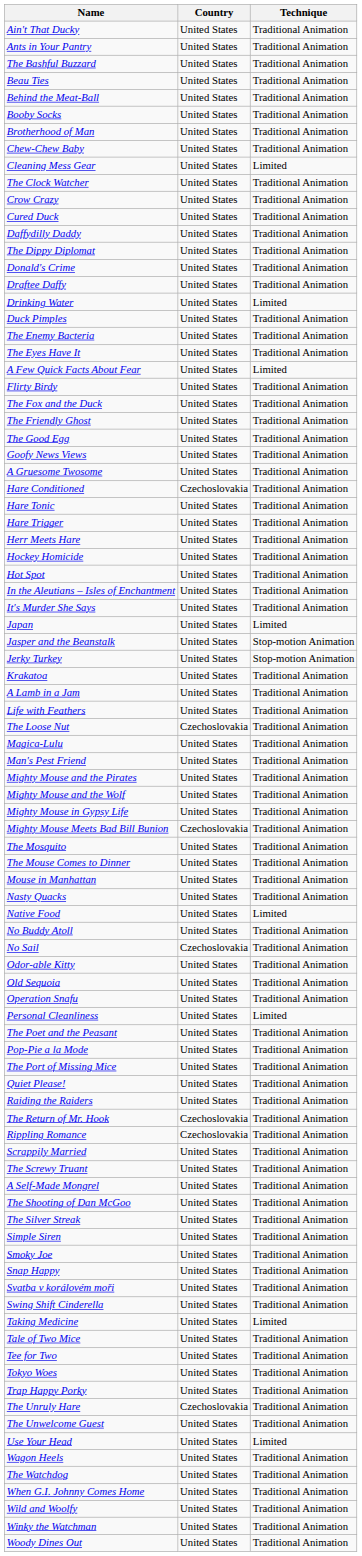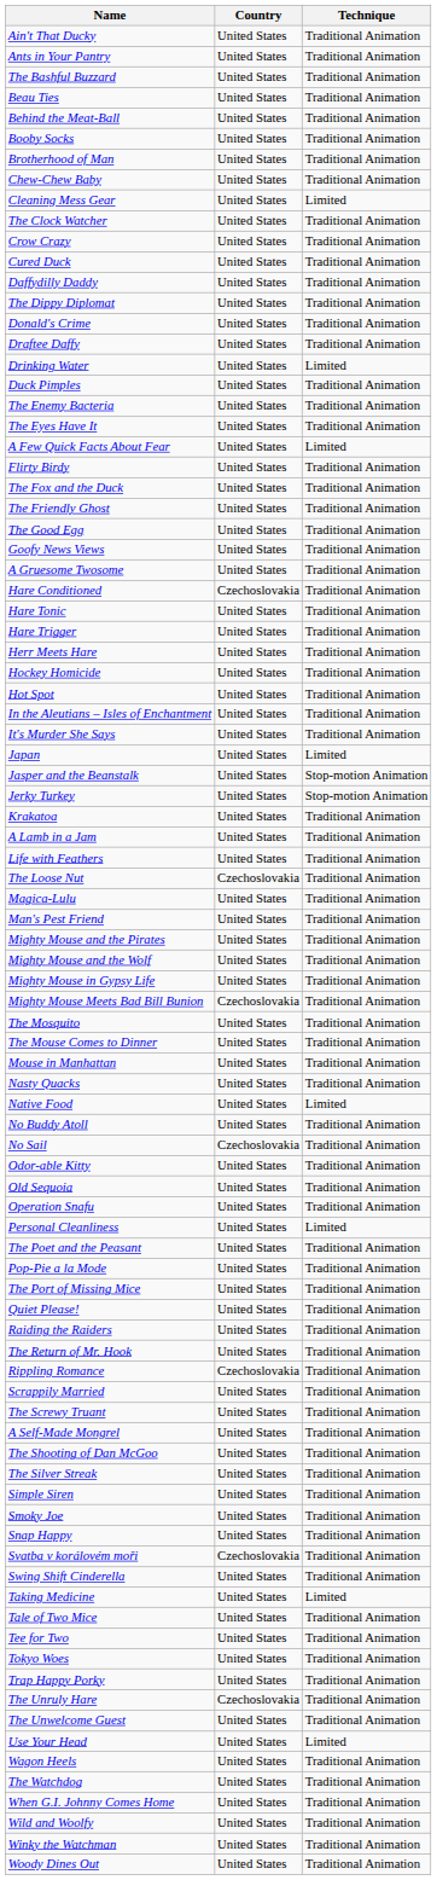 <table class="wikitable sortable">
 <tr>
 <th>Name</th>
 <th>Country</th>
 <th>Technique</th>
 </tr>
 <tr>
 <td><em><a href='#'>Ain't That Ducky</a></em></td>
 <td>United States</td>
 <td>Traditional Animation</td>
 </tr>
 <tr>
 <td><em><a href='#'>Ants in Your Pantry</a></em></td>
 <td>United States</td>
 <td>Traditional Animation</td>
 </tr>
 <tr>
 <td><em><a href='#'>The Bashful Buzzard</a></em></td>
 <td>United States</td>
 <td>Traditional Animation</td>
 </tr>
 <tr>
 <td><em><a href='#'>Beau Ties</a></em></td>
 <td>United States</td>
 <td>Traditional Animation</td>
 </tr>
 <tr>
 <td><em><a href='#'>Behind the Meat-Ball</a></em></td>
 <td>United States</td>
 <td>Traditional Animation</td>
 </tr>
 <tr>
 <td><em><a href='#'>Booby Socks</a></em></td>
 <td>United States</td>
 <td>Traditional Animation</td>
 </tr>
 <tr>
 <td><em><a href='#'>Brotherhood of Man</a></em></td>
 <td>United States</td>
 <td>Traditional Animation</td>
 </tr>
 <tr>
 <td><em><a href='#'>Chew-Chew Baby</a></em></td>
 <td>United States</td>
 <td>Traditional Animation</td>
 </tr>
 <tr>
 <td><em><a href='#'>Cleaning Mess Gear</a></em></td>
 <td>United States</td>
 <td>Limited</td>
 </tr>
 <tr>
 <td><em><a href='#'>The Clock Watcher</a></em></td>
 <td>United States</td>
 <td>Traditional Animation</td>
 </tr>
 <tr>
 <td><em><a href='#'>Crow Crazy</a></em></td>
 <td>United States</td>
 <td>Traditional Animation</td>
 </tr>
 <tr>
 <td><em><a href='#'>Cured Duck</a></em></td>
 <td>United States</td>
 <td>Traditional Animation</td>
 </tr>
 <tr>
 <td><em><a href='#'>Daffydilly Daddy</a></em></td>
 <td>United States</td>
 <td>Traditional Animation</td>
 </tr>
 <tr>
 <td><em><a href='#'>The Dippy Diplomat</a></em></td>
 <td>United States</td>
 <td>Traditional Animation</td>
 </tr>
 <tr>
 <td><em><a href='#'>Donald's Crime</a></em></td>
 <td>United States</td>
 <td>Traditional Animation</td>
 </tr>
 <tr>
 <td><em><a href='#'>Draftee Daffy</a></em></td>
 <td>United States</td>
 <td>Traditional Animation</td>
 </tr>
 <tr>
 <td><em><a href='#'>Drinking Water</a></em></td>
 <td>United States</td>
 <td>Limited</td>
 </tr>
 <tr>
 <td><em><a href='#'>Duck Pimples</a></em></td>
 <td>United States</td>
 <td>Traditional Animation</td>
 </tr>
 <tr>
 <td><em><a href='#'>The Enemy Bacteria</a></em></td>
 <td>United States</td>
 <td>Traditional Animation</td>
 </tr>
 <tr>
 <td><em><a href='#'>The Eyes Have It</a></em></td>
 <td>United States</td>
 <td>Traditional Animation</td>
 </tr>
 <tr>
 <td><em><a href='#'>A Few Quick Facts About Fear</a></em></td>
 <td>United States</td>
 <td>Limited</td>
 </tr>
 <tr>
 <td><em><a href='#'>Flirty Birdy</a></em></td>
 <td>United States</td>
 <td>Traditional Animation</td>
 </tr>
 <tr>
 <td><em><a href='#'>The Fox and the Duck</a></em></td>
 <td>United States</td>
 <td>Traditional Animation</td>
 </tr>
 <tr>
 <td><em><a href='#'>The Friendly Ghost</a></em></td>
 <td>United States</td>
 <td>Traditional Animation</td>
 </tr>
 <tr>
 <td><em><a href='#'>The Good Egg</a></em></td>
 <td>United States</td>
 <td>Traditional Animation</td>
 </tr>
 <tr>
 <td><em><a href='#'>Goofy News Views</a></em></td>
 <td>United States</td>
 <td>Traditional Animation</td>
 </tr>
 <tr>
 <td><em><a href='#'>A Gruesome Twosome</a></em></td>
 <td>United States</td>
 <td>Traditional Animation</td>
 </tr>
 <tr>
 <td><em><a href='#'>Hare Conditioned</a></em></td>
 <td>Czechoslovakia</td>
 <td>Traditional Animation</td>
 </tr>
 <tr>
 <td><em><a href='#'>Hare Tonic</a></em></td>
 <td>United States</td>
 <td>Traditional Animation</td>
 </tr>
 <tr>
 <td><em><a href='#'>Hare Trigger</a></em></td>
 <td>United States</td>
 <td>Traditional Animation</td>
 </tr>
 <tr>
 <td><em><a href='#'>Herr Meets Hare</a></em></td>
 <td>United States</td>
 <td>Traditional Animation</td>
 </tr>
 <tr>
 <td><em><a href='#'>Hockey Homicide</a></em></td>
 <td>United States</td>
 <td>Traditional Animation</td>
 </tr>
 <tr>
 <td><em><a href='#'>Hot Spot</a></em></td>
 <td>United States</td>
 <td>Traditional Animation</td>
 </tr>
 <tr>
 <td><em><a href='#'>In the Aleutians – Isles of Enchantment</a></em></td>
 <td>United States</td>
 <td>Traditional Animation</td>
 </tr>
 <tr>
 <td><em><a href='#'>It's Murder She Says</a></em></td>
 <td>United States</td>
 <td>Traditional Animation</td>
 </tr>
 <tr>
 <td><em><a href='#'>Japan</a></em></td>
 <td>United States</td>
 <td>Limited</td>
 </tr>
 <tr>
 <td><em><a href='#'>Jasper and the Beanstalk</a></em></td>
 <td>United States</td>
 <td>Stop-motion Animation</td>
 </tr>
 <tr>
 <td><em><a href='#'>Jerky Turkey</a></em></td>
 <td>United States</td>
 <td>Stop-motion Animation</td>
 </tr>
 <tr>
 <td><em><a href='#'>Krakatoa</a></em></td>
 <td>United States</td>
 <td>Traditional Animation</td>
 </tr>
 <tr>
 <td><em><a href='#'>A Lamb in a Jam</a></em></td>
 <td>United States</td>
 <td>Traditional Animation</td>
 </tr>
 <tr>
 <td><em><a href='#'>Life with Feathers</a></em></td>
 <td>United States</td>
 <td>Traditional Animation</td>
 </tr>
 <tr>
 <td><em><a href='#'>The Loose Nut</a></em></td>
 <td>Czechoslovakia</td>
 <td>Traditional Animation</td>
 </tr>
 <tr>
 <td><em><a href='#'>Magica-Lulu</a></em></td>
 <td>United States</td>
 <td>Traditional Animation</td>
 </tr>
 <tr>
 <td><em><a href='#'>Man's Pest Friend</a></em></td>
 <td>United States</td>
 <td>Traditional Animation</td>
 </tr>
 <tr>
 <td><em><a href='#'>Mighty Mouse and the Pirates</a></em></td>
 <td>United States</td>
 <td>Traditional Animation</td>
 </tr>
 <tr>
 <td><em><a href='#'>Mighty Mouse and the Wolf</a></em></td>
 <td>United States</td>
 <td>Traditional Animation</td>
 </tr>
 <tr>
 <td><em><a href='#'>Mighty Mouse in Gypsy Life</a></em></td>
 <td>United States</td>
 <td>Traditional Animation</td>
 </tr>
 <tr>
 <td><em><a href='#'>Mighty Mouse Meets Bad Bill Bunion</a></em></td>
 <td>Czechoslovakia</td>
 <td>Traditional Animation</td>
 </tr>
 <tr>
 <td><em><a href='#'>The Mosquito</a></em></td>
 <td>United States</td>
 <td>Traditional Animation</td>
 </tr>
 <tr>
 <td><em><a href='#'>The Mouse Comes to Dinner</a></em></td>
 <td>United States</td>
 <td>Traditional Animation</td>
 </tr>
 <tr>
 <td><em><a href='#'>Mouse in Manhattan</a></em></td>
 <td>United States</td>
 <td>Traditional Animation</td>
 </tr>
 <tr>
 <td><em><a href='#'>Nasty Quacks</a></em></td>
 <td>United States</td>
 <td>Traditional Animation</td>
 </tr>
 <tr>
 <td><em><a href='#'>Native Food</a></em></td>
 <td>United States</td>
 <td>Limited</td>
 </tr>
 <tr>
 <td><em><a href='#'>No Buddy Atoll</a></em></td>
 <td>United States</td>
 <td>Traditional Animation</td>
 </tr>
 <tr>
 <td><em><a href='#'>No Sail</a></em></td>
 <td>Czechoslovakia</td>
 <td>Traditional Animation</td>
 </tr>
 <tr>
 <td><em><a href='#'>Odor-able Kitty</a></em></td>
 <td>United States</td>
 <td>Traditional Animation</td>
 </tr>
 <tr>
 <td><em><a href='#'>Old Sequoia</a></em></td>
 <td>United States</td>
 <td>Traditional Animation</td>
 </tr>
 <tr>
 <td><em><a href='#'>Operation Snafu</a></em></td>
 <td>United States</td>
 <td>Traditional Animation</td>
 </tr>
 <tr>
 <td><em><a href='#'>Personal Cleanliness</a></em></td>
 <td>United States</td>
 <td>Limited</td>
 </tr>
 <tr>
 <td><em><a href='#'>The Poet and the Peasant</a></em></td>
 <td>United States</td>
 <td>Traditional Animation</td>
 </tr>
 <tr>
 <td><em><a href='#'>Pop-Pie a la Mode</a></em></td>
 <td>United States</td>
 <td>Traditional Animation</td>
 </tr>
 <tr>
 <td><em><a href='#'>The Port of Missing Mice</a></em></td>
 <td>United States</td>
 <td>Traditional Animation</td>
 </tr>
 <tr>
 <td><em><a href='#'>Quiet Please!</a></em></td>
 <td>United States</td>
 <td>Traditional Animation</td>
 </tr>
 <tr>
 <td><em><a href='#'>Raiding the Raiders</a></em></td>
 <td>United States</td>
 <td>Traditional Animation</td>
 </tr>
 <tr>
 <td><em><a href='#'>The Return of Mr. Hook</a></em></td>
-<td>Czechoslovakia</td>
+<td>United States</td>
 <td>Traditional Animation</td>
 </tr>
 <tr>
 <td><em><a href='#'>Rippling Romance</a></em></td>
 <td>Czechoslovakia</td>
 <td>Traditional Animation</td>
 </tr>
 <tr>
 <td><em><a href='#'>Scrappily Married</a></em></td>
 <td>United States</td>
 <td>Traditional Animation</td>
 </tr>
 <tr>
 <td><em><a href='#'>The Screwy Truant</a></em></td>
 <td>United States</td>
 <td>Traditional Animation</td>
 </tr>
 <tr>
 <td><em><a href='#'>A Self-Made Mongrel</a></em></td>
 <td>United States</td>
 <td>Traditional Animation</td>
 </tr>
 <tr>
 <td><em><a href='#'>The Shooting of Dan McGoo</a></em></td>
 <td>United States</td>
 <td>Traditional Animation</td>
 </tr>
 <tr>
 <td><em><a href='#'>The Silver Streak</a></em></td>
 <td>United States</td>
 <td>Traditional Animation</td>
 </tr>
 <tr>
 <td><em><a href='#'>Simple Siren</a></em></td>
 <td>United States</td>
 <td>Traditional Animation</td>
 </tr>
 <tr>
 <td><em><a href='#'>Smoky Joe</a></em></td>
 <td>United States</td>
 <td>Traditional Animation</td>
 </tr>
 <tr>
 <td><em><a href='#'>Snap Happy</a></em></td>
 <td>United States</td>
 <td>Traditional Animation</td>
 </tr>
 <tr>
 <td><em><a href='#'>Svatba v korálovém moři</a></em></td>
-<td>United States</td>
+<td>Czechoslovakia</td>
 <td>Traditional Animation</td>
 </tr>
 <tr>
 <td><em><a href='#'>Swing Shift Cinderella</a></em></td>
 <td>United States</td>
 <td>Traditional Animation</td>
 </tr>
 <tr>
 <td><em><a href='#'>Taking Medicine</a></em></td>
 <td>United States</td>
 <td>Limited</td>
 </tr>
 <tr>
 <td><em><a href='#'>Tale of Two Mice</a></em></td>
 <td>United States</td>
 <td>Traditional Animation</td>
 </tr>
 <tr>
 <td><em><a href='#'>Tee for Two</a></em></td>
 <td>United States</td>
 <td>Traditional Animation</td>
 </tr>
 <tr>
 <td><em><a href='#'>Tokyo Woes</a></em></td>
 <td>United States</td>
 <td>Traditional Animation</td>
 </tr>
 <tr>
 <td><em><a href='#'>Trap Happy Porky</a></em></td>
 <td>United States</td>
 <td>Traditional Animation</td>
 </tr>
 <tr>
 <td><em><a href='#'>The Unruly Hare</a></em></td>
 <td>Czechoslovakia</td>
 <td>Traditional Animation</td>
 </tr>
 <tr>
 <td><em><a href='#'>The Unwelcome Guest</a></em></td>
 <td>United States</td>
 <td>Traditional Animation</td>
 </tr>
 <tr>
 <td><em><a href='#'>Use Your Head</a></em></td>
 <td>United States</td>
 <td>Limited</td>
 </tr>
 <tr>
 <td><em><a href='#'>Wagon Heels</a></em></td>
 <td>United States</td>
 <td>Traditional Animation</td>
 </tr>
 <tr>
 <td><em><a href='#'>The Watchdog</a></em></td>
 <td>United States</td>
 <td>Traditional Animation</td>
 </tr>
 <tr>
 <td><em><a href='#'>When G.I. Johnny Comes Home</a></em></td>
 <td>United States</td>
 <td>Traditional Animation</td>
 </tr>
 <tr>
 <td><em><a href='#'>Wild and Woolfy</a></em></td>
 <td>United States</td>
 <td>Traditional Animation</td>
 </tr>
 <tr>
 <td><em><a href='#'>Winky the Watchman</a></em></td>
 <td>United States</td>
 <td>Traditional Animation</td>
 </tr>
 <tr>
 <td><em><a href='#'>Woody Dines Out</a></em></td>
 <td>United States</td>
 <td>Traditional Animation</td>
 </tr>
 </table>
